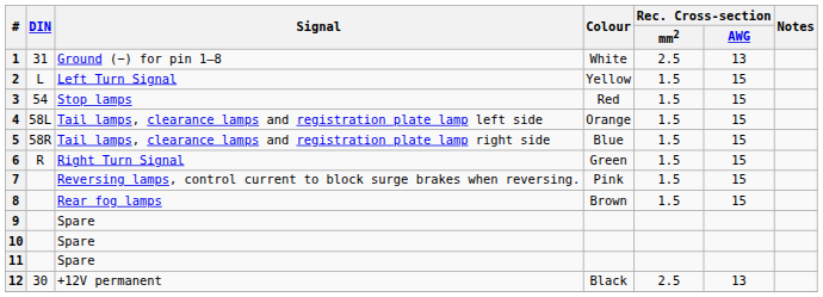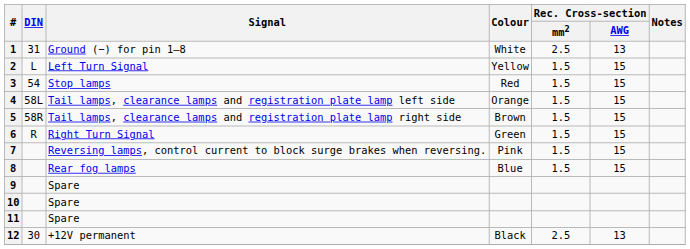 <table class="wikitable sortable" style="text-align: center">
 <tr>
 <th rowspan="2">#</th>
 <th rowspan="2"><a href='#'>DIN</a></th>
 <th rowspan="2">Signal</th>
 <th rowspan="2">Colour</th>
 <th colspan="2">Rec. Cross-section</th>
 <th rowspan="2">Notes</th>
 </tr>
 <tr>
 <th>mm<sup>2</sup></th>
 <th><a href='#'>AWG</a></th>
 </tr>
 <tr>
 <th>1</th>
 <td>31</td>
 <td align=left><a href='#'>Ground</a> (−) for pin 1–8</td>
 <td>White</td>
 <td>2.5</td>
 <td>13</td>
 <td></td>
 </tr>
 <tr>
 <th>2</th>
 <td>L</td>
 <td align=left><a href='#'>Left Turn Signal</a></td>
 <td>Yellow</td>
 <td>1.5</td>
 <td>15</td>
 <td></td>
 </tr>
 <tr>
 <th>3</th>
 <td>54</td>
 <td align=left><a href='#'>Stop lamps</a></td>
 <td>Red</td>
 <td>1.5</td>
 <td>15</td>
 <td></td>
 </tr>
 <tr>
 <th>4</th>
 <td>58L</td>
 <td align=left><a href='#'>Tail lamps</a>, <a href='#'>clearance lamps</a> and <a href='#'>registration plate lamp</a> left side</td>
 <td>Orange</td>
 <td>1.5</td>
 <td>15</td>
 <td></td>
 </tr>
 <tr>
 <th>5</th>
 <td>58R</td>
 <td align=left><a href='#'>Tail lamps</a>, <a href='#'>clearance lamps</a> and <a href='#'>registration plate lamp</a> right side</td>
-<td>Blue</td>
+<td>Brown</td>
 <td>1.5</td>
 <td>15</td>
 <td></td>
 </tr>
 <tr>
 <th>6</th>
 <td>R</td>
 <td align=left><a href='#'>Right Turn Signal</a></td>
 <td>Green</td>
 <td>1.5</td>
 <td>15</td>
 <td></td>
 </tr>
 <tr>
 <th>7</th>
 <td></td>
 <td align=left><a href='#'>Reversing lamps</a>, control current to block surge brakes when reversing.</td>
 <td>Pink</td>
 <td>1.5</td>
 <td>15</td>
 <td></td>
 </tr>
 <tr>
 <th>8</th>
 <td></td>
 <td align=left><a href='#'>Rear fog lamps</a></td>
-<td>Brown</td>
+<td>Blue</td>
 <td>1.5</td>
 <td>15</td>
 <td></td>
 </tr>
 <tr>
 <th>9</th>
 <td></td>
 <td align=left>Spare</td>
 <td></td>
 <td></td>
 <td></td>
 <td></td>
 </tr>
 <tr>
 <th>10</th>
 <td></td>
 <td align=left>Spare</td>
 <td></td>
 <td></td>
 <td></td>
 <td></td>
 </tr>
 <tr>
 <th>11</th>
 <td></td>
 <td align=left>Spare</td>
 <td></td>
 <td></td>
 <td></td>
 <td></td>
 </tr>
 <tr>
 <th>12</th>
 <td>30</td>
 <td align=left>+12V permanent</td>
 <td>Black</td>
 <td>2.5</td>
 <td>13</td>
 <td></td>
 </tr>
 <tr>
 </tr>
 </table>
